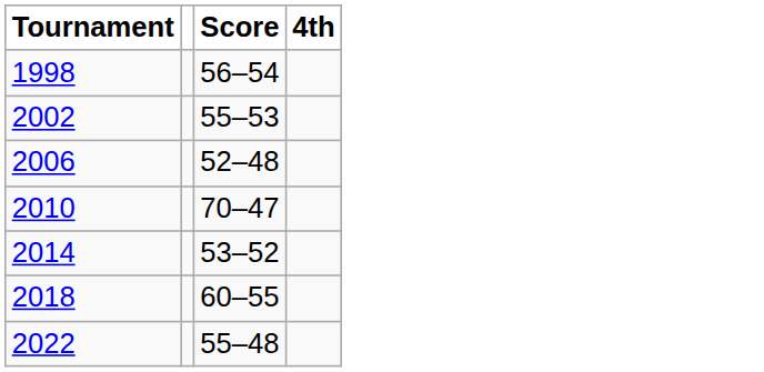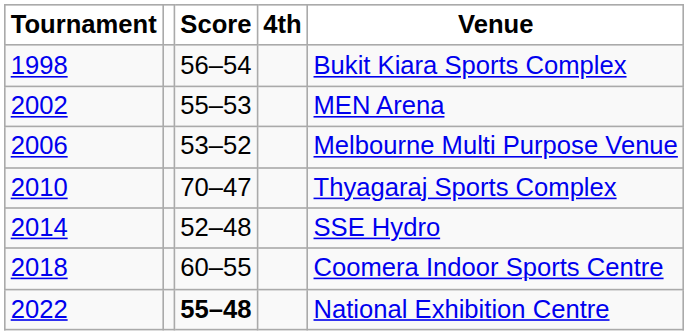 <table class="wikitable collapsible" border="1">
 <tr>
 <th style="background:white;">Tournament</th>
 <th style="background:white;"></th>
 <th style="background:white;">Score</th>
 <th style="background:white;">4th</th>
+<th style="background:white;">Venue</th>
 </tr>
 <tr>
 <td><a href='#'>1998</a></td>
 <td></td>
 <td>56–54</td>
 <td></td>
+<td><a href='#'>Bukit Kiara Sports Complex</a></td>
 </tr>
 <tr>
 <td><a href='#'>2002</a></td>
 <td></td>
 <td>55–53</td>
 <td></td>
+<td><a href='#'>MEN Arena</a></td>
 </tr>
 <tr>
 <td><a href='#'>2006</a></td>
 <td></td>
-<td>52–48</td>
+<td>53–52</td>
 <td></td>
+<td><a href='#'>Melbourne Multi Purpose Venue</a></td>
 </tr>
 <tr>
 <td><a href='#'>2010</a></td>
 <td></td>
 <td>70–47</td>
 <td></td>
+<td><a href='#'>Thyagaraj Sports Complex</a></td>
 </tr>
 <tr>
 <td><a href='#'>2014</a></td>
 <td></td>
-<td>53–52</td>
+<td>52–48</td>
 <td></td>
+<td><a href='#'>SSE Hydro</a></td>
 </tr>
 <tr>
 <td><a href='#'>2018</a></td>
 <td></td>
 <td>60–55</td>
 <td></td>
+<td><a href='#'>Coomera Indoor Sports Centre</a></td>
 </tr>
 <tr>
 <td><a href='#'>2022</a></td>
 <td></td>
-<td>55–48</td>
+<td><strong>55–48</strong></td>
 <td></td>
+<td><a href='#'>National Exhibition Centre</a></td>
 </tr>
 </table>
